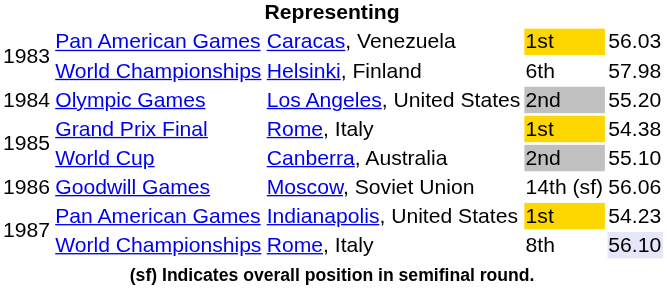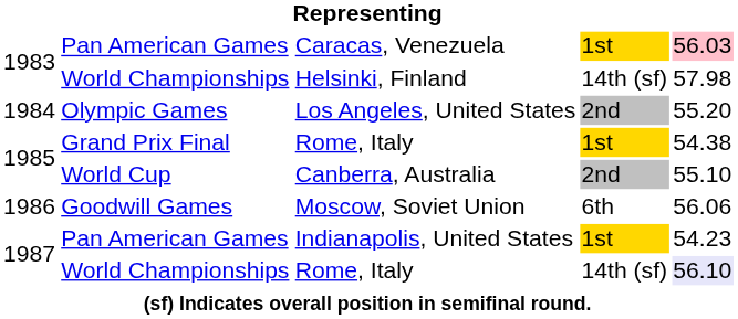 <table>
 <tr>
 <th colspan=6>Representing </th>
 </tr>
 <tr>
 <td rowspan=2>1983</td>
 <td><a href='#'>Pan American Games</a></td>
 <td><a href='#'>Caracas</a>, Venezuela</td>
 <td bgcolor=gold>1st</td>
-<td>56.03</td>
+<td style="background: pink;">56.03</td>
 </tr>
 <tr>
 <td><a href='#'>World Championships</a></td>
 <td><a href='#'>Helsinki</a>, Finland</td>
-<td>6th</td>
+<td>14th (sf)</td>
 <td>57.98</td>
 </tr>
 <tr>
 <td>1984</td>
 <td><a href='#'>Olympic Games</a></td>
 <td><a href='#'>Los Angeles</a>, United States</td>
 <td bgcolor=silver>2nd</td>
 <td>55.20</td>
 </tr>
 <tr>
 <td rowspan=2>1985</td>
 <td><a href='#'>Grand Prix Final</a></td>
 <td><a href='#'>Rome</a>, Italy</td>
 <td bgcolor=gold>1st</td>
 <td>54.38</td>
 </tr>
 <tr>
 <td><a href='#'>World Cup</a></td>
 <td><a href='#'>Canberra</a>, Australia</td>
 <td bgcolor=silver>2nd</td>
 <td>55.10</td>
 </tr>
 <tr>
 <td>1986</td>
 <td><a href='#'>Goodwill Games</a></td>
 <td><a href='#'>Moscow</a>, Soviet Union</td>
-<td>14th (sf)</td>
+<td>6th</td>
 <td>56.06</td>
 </tr>
 <tr>
 <td rowspan=2>1987</td>
 <td><a href='#'>Pan American Games</a></td>
 <td><a href='#'>Indianapolis</a>, United States</td>
 <td bgcolor=gold>1st</td>
 <td>54.23</td>
 </tr>
 <tr>
 <td><a href='#'>World Championships</a></td>
 <td><a href='#'>Rome</a>, Italy</td>
-<td>8th</td>
+<td>14th (sf)</td>
 <td style="background: lavender;">56.10</td>
 </tr>
 <tr>
 <th colspan=6><small><strong>(sf) Indicates overall position in semifinal round.</strong></small></th>
 </tr>
 </table>
